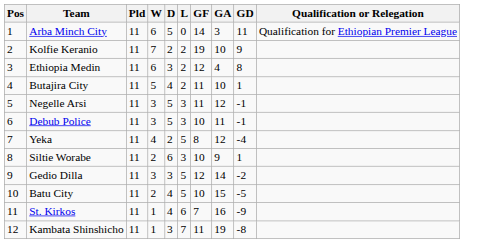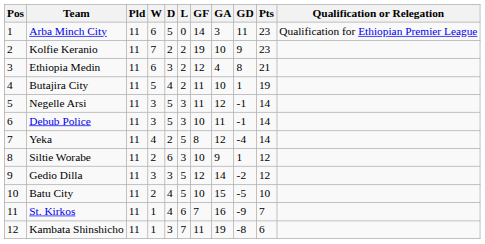 <table class="wikitable">
 <tr>
 <th>Pos</th>
 <th>Team</th>
 <th>Pld</th>
 <th>W</th>
 <th>D</th>
 <th>L</th>
 <th>GF</th>
 <th>GA</th>
 <th>GD</th>
+<th>Pts</th>
 <th>Qualification or Relegation</th>
 </tr>
 <tr>
 <td>1</td>
 <td><a href='#'>Arba Minch City</a></td>
 <td>11</td>
 <td>6</td>
 <td>5</td>
 <td>0</td>
 <td>14</td>
 <td>3</td>
 <td>11</td>
+<td>23</td>
 <td>Qualification for <a href='#'>Ethiopian Premier League</a></td>
 </tr>
 <tr>
 <td>2</td>
 <td>Kolfie Keranio</td>
 <td>11</td>
 <td>7</td>
 <td>2</td>
 <td>2</td>
 <td>19</td>
 <td>10</td>
 <td>9</td>
+<td>23</td>
 <td></td>
 </tr>
 <tr>
 <td>3</td>
 <td>Ethiopia Medin</td>
 <td>11</td>
 <td>6</td>
 <td>3</td>
 <td>2</td>
 <td>12</td>
 <td>4</td>
 <td>8</td>
+<td>21</td>
 <td></td>
 </tr>
 <tr>
 <td>4</td>
 <td>Butajira City</td>
 <td>11</td>
 <td>5</td>
 <td>4</td>
 <td>2</td>
 <td>11</td>
 <td>10</td>
 <td>1</td>
+<td>19</td>
 <td></td>
 </tr>
 <tr>
 <td>5</td>
 <td>Negelle Arsi</td>
 <td>11</td>
 <td>3</td>
 <td>5</td>
 <td>3</td>
 <td>11</td>
 <td>12</td>
 <td>-1</td>
+<td>14</td>
 <td></td>
 </tr>
 <tr>
 <td>6</td>
 <td><a href='#'>Debub Police</a></td>
 <td>11</td>
 <td>3</td>
 <td>5</td>
 <td>3</td>
 <td>10</td>
 <td>11</td>
 <td>-1</td>
+<td>14</td>
 <td></td>
 </tr>
 <tr>
 <td>7</td>
 <td>Yeka</td>
 <td>11</td>
 <td>4</td>
 <td>2</td>
 <td>5</td>
 <td>8</td>
 <td>12</td>
 <td>-4</td>
+<td>14</td>
 <td></td>
 </tr>
 <tr>
 <td>8</td>
 <td>Siltie Worabe</td>
 <td>11</td>
 <td>2</td>
 <td>6</td>
 <td>3</td>
 <td>10</td>
 <td>9</td>
 <td>1</td>
+<td>12</td>
 <td></td>
 </tr>
 <tr>
 <td>9</td>
 <td>Gedio Dilla</td>
 <td>11</td>
 <td>3</td>
 <td>3</td>
 <td>5</td>
 <td>12</td>
 <td>14</td>
 <td>-2</td>
+<td>12</td>
 <td></td>
 </tr>
 <tr>
 <td>10</td>
 <td>Batu City</td>
 <td>11</td>
 <td>2</td>
 <td>4</td>
 <td>5</td>
 <td>10</td>
 <td>15</td>
 <td>-5</td>
+<td>10</td>
 <td></td>
 </tr>
 <tr>
 <td>11</td>
 <td><a href='#'>St. Kirkos</a></td>
 <td>11</td>
 <td>1</td>
 <td>4</td>
 <td>6</td>
 <td>7</td>
 <td>16</td>
 <td>-9</td>
+<td>7</td>
 <td></td>
 </tr>
 <tr>
 <td>12</td>
 <td>Kambata Shinshicho</td>
 <td>11</td>
 <td>1</td>
 <td>3</td>
 <td>7</td>
 <td>11</td>
 <td>19</td>
 <td>-8</td>
+<td>6</td>
 <td></td>
 </tr>
 </table>
